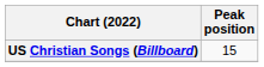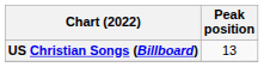 <table class="wikitable sortable plainrowheaders" style="text-align:center">
 <tr>
 <th scope="col">Chart (2022)</th>
 <th scope="col">Peak<br>position</th>
 </tr>
 <tr>
 <th scope="row">US <a href='#'>Christian Songs</a> (<em><a href='#'>Billboard</a></em>)</th>
-<td>15</td>
+<td>13</td>
 </tr>
 <tr>
 </tr>
 </table>
